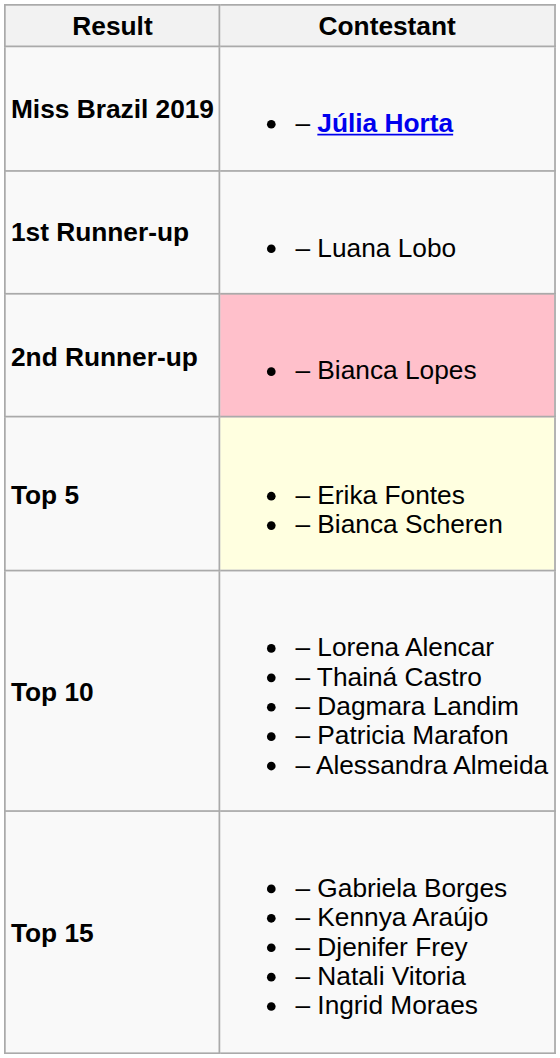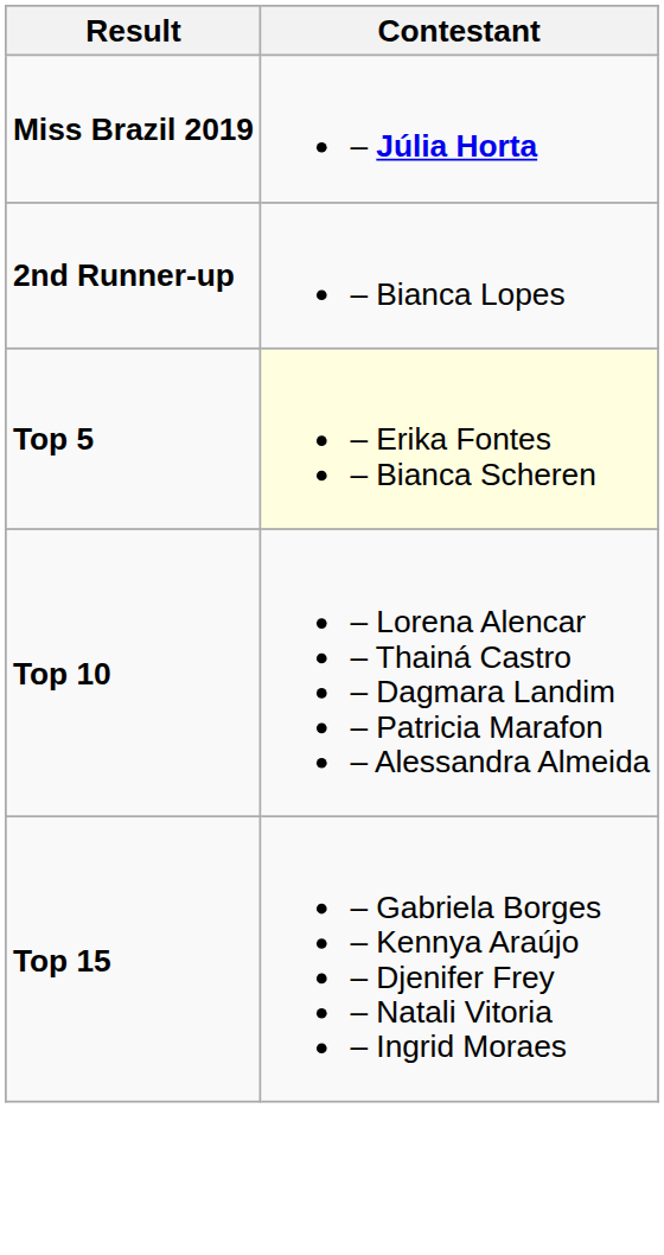 <table class="wikitable sortable" style="font-size:95%;">
 <tr>
 <th>Result</th>
 <th>Contestant</th>
 </tr>
 <tr>
 <td><strong>Miss Brazil 2019</strong></td>
 <td><br><ul><li><strong></strong> – <strong><a href='#'>Júlia Horta</a></strong></li></ul></td>
 </tr>
 <tr>
-<td><strong>1st Runner-up</strong></td>
-<td><br><ul><li><strong></strong> – Luana Lobo</li></ul></td>
-</tr>
-<tr>
 <td><strong>2nd Runner-up</strong></td>
-<td style="background: pink;"><br><ul><li><strong></strong> – Bianca Lopes</li></ul></td>
+<td><br><ul><li><strong></strong> – Bianca Lopes</li></ul></td>
 </tr>
 <tr>
 <td><strong>Top 5</strong></td>
 <td style="background: lightyellow;"><br><ul><li><strong></strong> – Erika Fontes</li><li><strong></strong> – Bianca Scheren</li></ul></td>
 </tr>
 <tr>
 <td><strong>Top 10</strong></td>
 <td><br><ul><li><strong></strong> – Lorena Alencar</li><li><strong></strong> – Thainá Castro</li><li><strong></strong> – Dagmara Landim</li><li><strong></strong> – Patricia Marafon</li><li><strong></strong> – Alessandra Almeida</li></ul></td>
 </tr>
 <tr>
 <td><strong>Top 15</strong></td>
 <td><br><ul><li><strong></strong> – Gabriela Borges</li><li><strong></strong> –  Kennya Araújo</li><li><strong></strong> – Djenifer Frey</li><li><strong></strong> – Natali Vitoria</li><li><strong></strong> – Ingrid Moraes</li></ul></td>
 </tr>
 </table>
